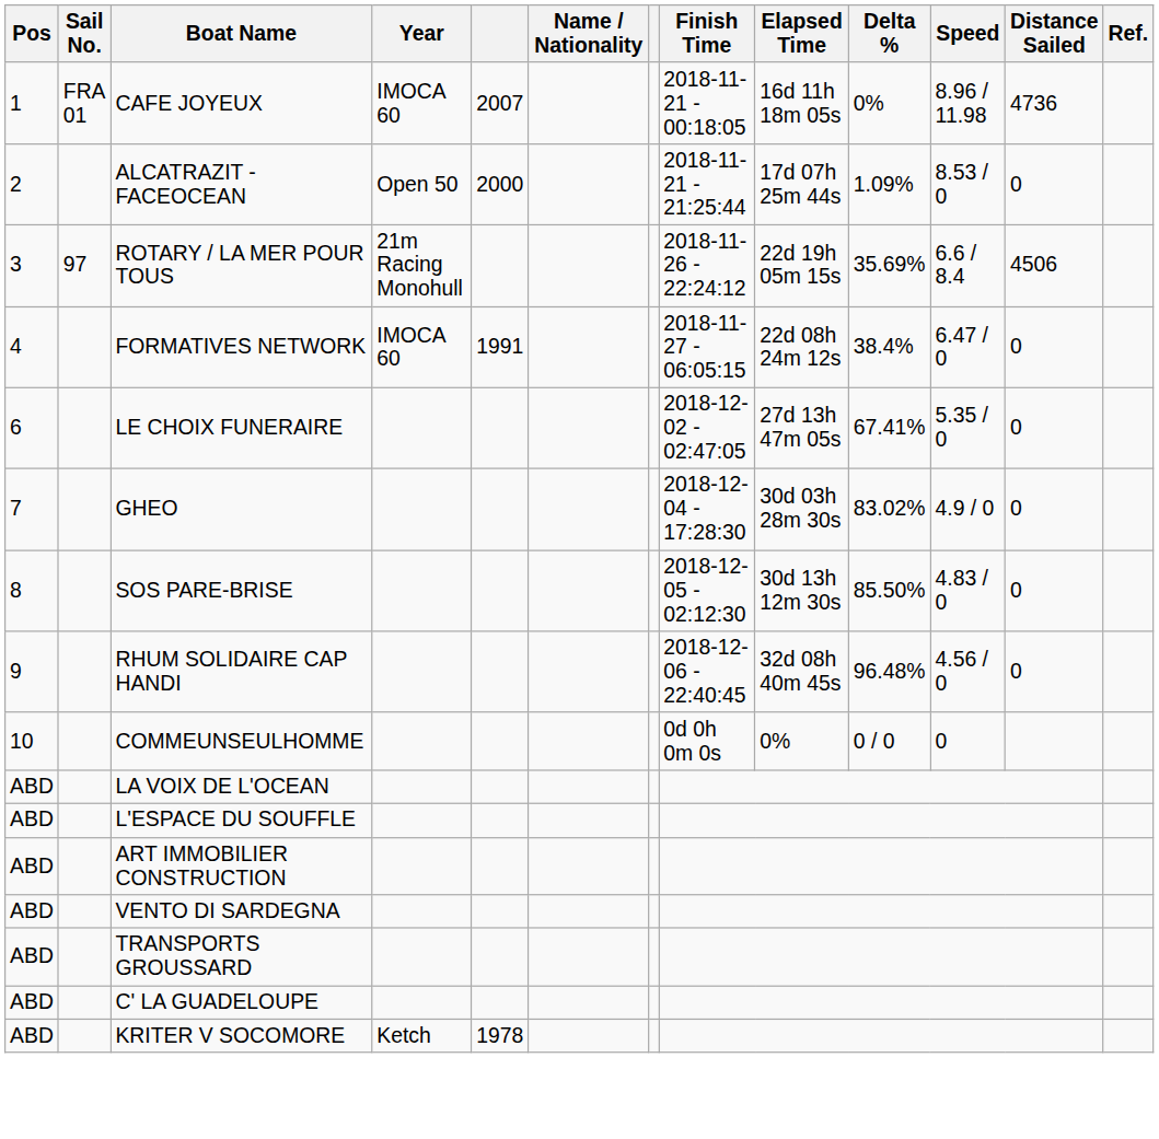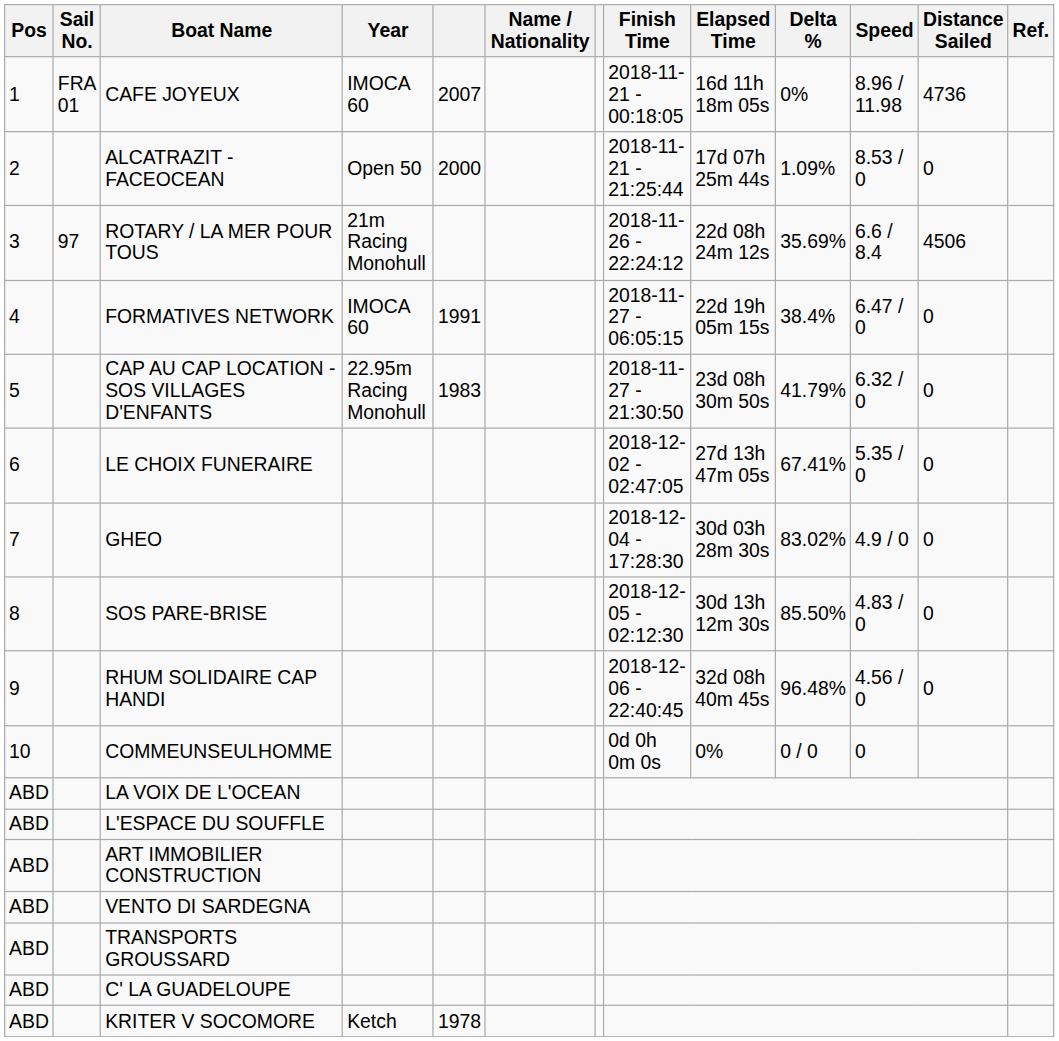 <table class="wikitable">
 <tr>
 <th>Pos</th>
 <th>Sail No.</th>
 <th>Boat Name</th>
 <th>Year</th>
 <th></th>
 <th>Name / Nationality</th>
 <th></th>
 <th>Finish Time</th>
 <th>Elapsed Time</th>
 <th>Delta %</th>
 <th>Speed</th>
 <th>Distance <br>Sailed</th>
 <th>Ref.</th>
 </tr>
 <tr>
 <td>1</td>
 <td>FRA 01</td>
 <td>CAFE JOYEUX</td>
 <td>IMOCA 60</td>
 <td>2007</td>
 <td></td>
 <td></td>
 <td>2018-11-21 - 00:18:05</td>
 <td>16d 11h 18m 05s</td>
 <td>0%</td>
 <td>8.96 / 11.98</td>
 <td>4736</td>
 <td></td>
 </tr>
 <tr>
 <td>2</td>
 <td></td>
 <td>ALCATRAZIT - FACEOCEAN</td>
 <td>Open 50</td>
 <td>2000</td>
 <td></td>
 <td></td>
 <td>2018-11-21 - 21:25:44</td>
 <td>17d 07h 25m 44s</td>
 <td>1.09%</td>
 <td>8.53 / 0</td>
 <td>0</td>
 <td></td>
 </tr>
 <tr>
 <td>3</td>
 <td>97</td>
 <td>ROTARY / LA MER POUR TOUS</td>
 <td>21m Racing Monohull</td>
 <td></td>
 <td></td>
 <td></td>
 <td>2018-11-26 - 22:24:12</td>
-<td>22d 19h 05m 15s</td>
+<td>22d 08h 24m 12s</td>
 <td>35.69%</td>
 <td>6.6 / 8.4</td>
 <td>4506</td>
 <td></td>
 </tr>
 <tr>
 <td>4</td>
 <td></td>
 <td>FORMATIVES NETWORK</td>
 <td>IMOCA 60</td>
 <td>1991</td>
 <td></td>
 <td></td>
 <td>2018-11-27 - 06:05:15</td>
-<td>22d 08h 24m 12s</td>
+<td>22d 19h 05m 15s</td>
 <td>38.4%</td>
 <td>6.47 / 0</td>
+<td>0</td>
+<td></td>
+</tr>
+<tr>
+<td>5</td>
+<td></td>
+<td>CAP AU CAP LOCATION - SOS VILLAGES D'ENFANTS</td>
+<td>22.95m Racing Monohull</td>
+<td>1983</td>
+<td></td>
+<td></td>
+<td>2018-11-27 - 21:30:50</td>
+<td>23d 08h 30m 50s</td>
+<td>41.79%</td>
+<td>6.32 / 0</td>
 <td>0</td>
 <td></td>
 </tr>
 <tr>
 <td>6</td>
 <td></td>
 <td>LE CHOIX FUNERAIRE</td>
 <td></td>
 <td></td>
 <td></td>
 <td></td>
 <td>2018-12-02 - 02:47:05</td>
 <td>27d 13h 47m 05s</td>
 <td>67.41%</td>
 <td>5.35 / 0</td>
 <td>0</td>
 <td></td>
 </tr>
 <tr>
 <td>7</td>
 <td></td>
 <td>GHEO</td>
 <td></td>
 <td></td>
 <td></td>
 <td></td>
 <td>2018-12-04 - 17:28:30</td>
 <td>30d 03h 28m 30s</td>
 <td>83.02%</td>
 <td>4.9 / 0</td>
 <td>0</td>
 <td></td>
 </tr>
 <tr>
 <td>8</td>
 <td></td>
 <td>SOS PARE-BRISE</td>
 <td></td>
 <td></td>
 <td></td>
 <td></td>
 <td>2018-12-05 - 02:12:30</td>
 <td>30d 13h 12m 30s</td>
 <td>85.50%</td>
 <td>4.83 / 0</td>
 <td>0</td>
 <td></td>
 </tr>
 <tr>
 <td>9</td>
 <td></td>
 <td>RHUM SOLIDAIRE CAP HANDI</td>
 <td></td>
 <td></td>
 <td></td>
 <td></td>
 <td>2018-12-06 - 22:40:45</td>
 <td>32d 08h 40m 45s</td>
 <td>96.48%</td>
 <td>4.56 / 0</td>
 <td>0</td>
 <td></td>
 </tr>
 <tr>
 <td>10</td>
 <td></td>
 <td>COMMEUNSEULHOMME</td>
 <td></td>
 <td></td>
 <td></td>
 <td></td>
 <td>0d 0h 0m 0s</td>
 <td>0%</td>
 <td>0 / 0</td>
 <td>0</td>
 <td></td>
 </tr>
 <tr>
 <td>ABD</td>
 <td></td>
 <td>LA VOIX DE L'OCEAN</td>
 <td></td>
 <td></td>
 <td></td>
 <td></td>
 <td colspan=5></td>
 <td></td>
 </tr>
 <tr>
 <td>ABD</td>
 <td></td>
 <td>L'ESPACE DU SOUFFLE</td>
 <td></td>
 <td></td>
 <td></td>
 <td></td>
 <td colspan=5></td>
 <td></td>
 </tr>
 <tr>
 <td>ABD</td>
 <td></td>
 <td>ART IMMOBILIER CONSTRUCTION</td>
 <td></td>
 <td></td>
 <td></td>
 <td></td>
 <td colspan=5></td>
 <td></td>
 </tr>
 <tr>
 <td>ABD</td>
 <td></td>
 <td>VENTO DI SARDEGNA</td>
 <td></td>
 <td></td>
 <td></td>
 <td></td>
 <td colspan=5></td>
 <td></td>
 </tr>
 <tr>
 <td>ABD</td>
 <td></td>
 <td>TRANSPORTS GROUSSARD</td>
 <td></td>
 <td></td>
 <td></td>
 <td></td>
 <td colspan=5></td>
 <td></td>
 </tr>
 <tr>
 <td>ABD</td>
 <td></td>
 <td>C' LA GUADELOUPE</td>
 <td></td>
 <td></td>
 <td></td>
 <td></td>
 <td colspan=5></td>
 <td></td>
 </tr>
 <tr>
 <td>ABD</td>
 <td></td>
 <td>KRITER V SOCOMORE</td>
 <td>Ketch</td>
 <td>1978</td>
 <td></td>
 <td></td>
 <td colspan=5></td>
 <td></td>
 </tr>
 </table>
